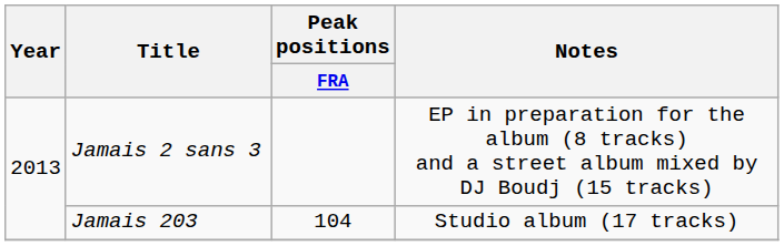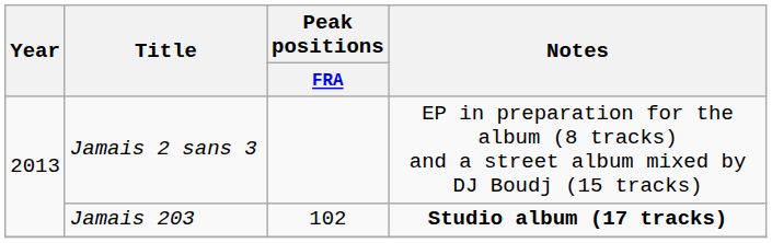 <table class="wikitable">
 <tr>
 <th align="center" rowspan="2" width="10">Year</th>
 <th align="center" rowspan="2" width="120">Title</th>
 <th align="center" colspan="1" width="30">Peak positions</th>
 <th align="center" rowspan="2" width="230">Notes</th>
 </tr>
 <tr>
 <th width="20"><small><a href='#'>FRA</a><br></small></th>
 </tr>
 <tr>
 <td align="center" rowspan="2">2013</td>
 <td><em>Jamais 2 sans 3</em></td>
 <td align="center"></td>
 <td align="center">EP in preparation for the album (8 tracks) <br>and a street album mixed by DJ Boudj (15 tracks)</td>
 </tr>
 <tr>
 <td><em>Jamais 203</em></td>
-<td align="center">104</td>
-<td align="center">Studio album (17 tracks)</td>
+<td align="center">102</td>
+<td align="center"><strong>Studio album (17 tracks)</strong></td>
 </tr>
 <tr>
 </tr>
 </table>
